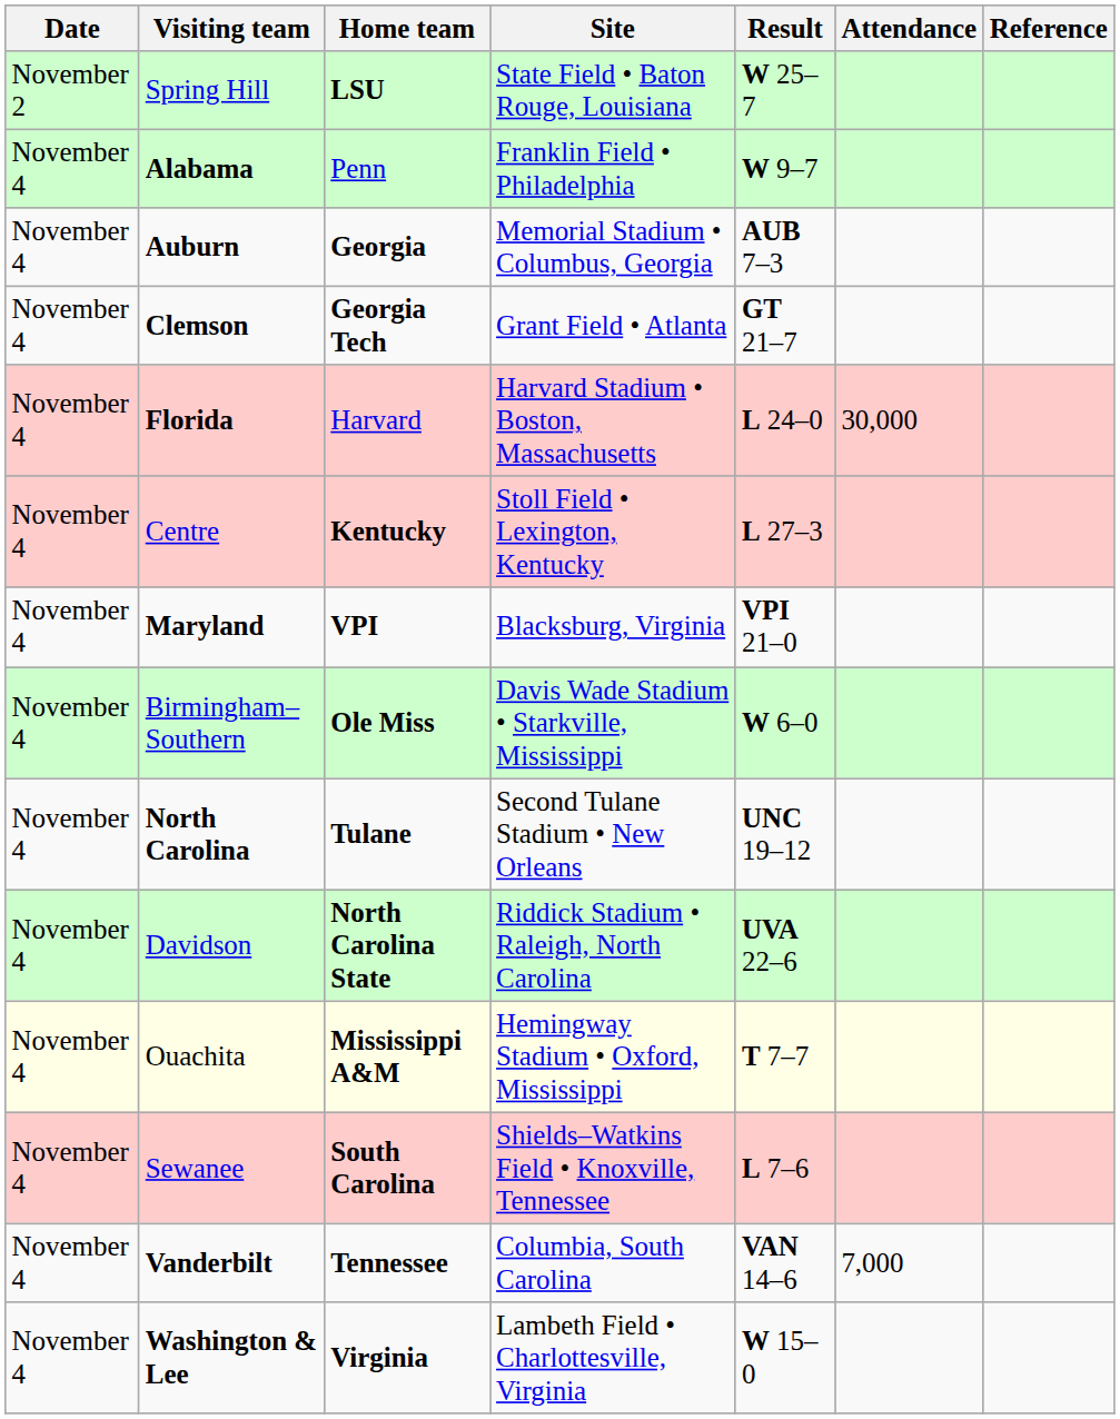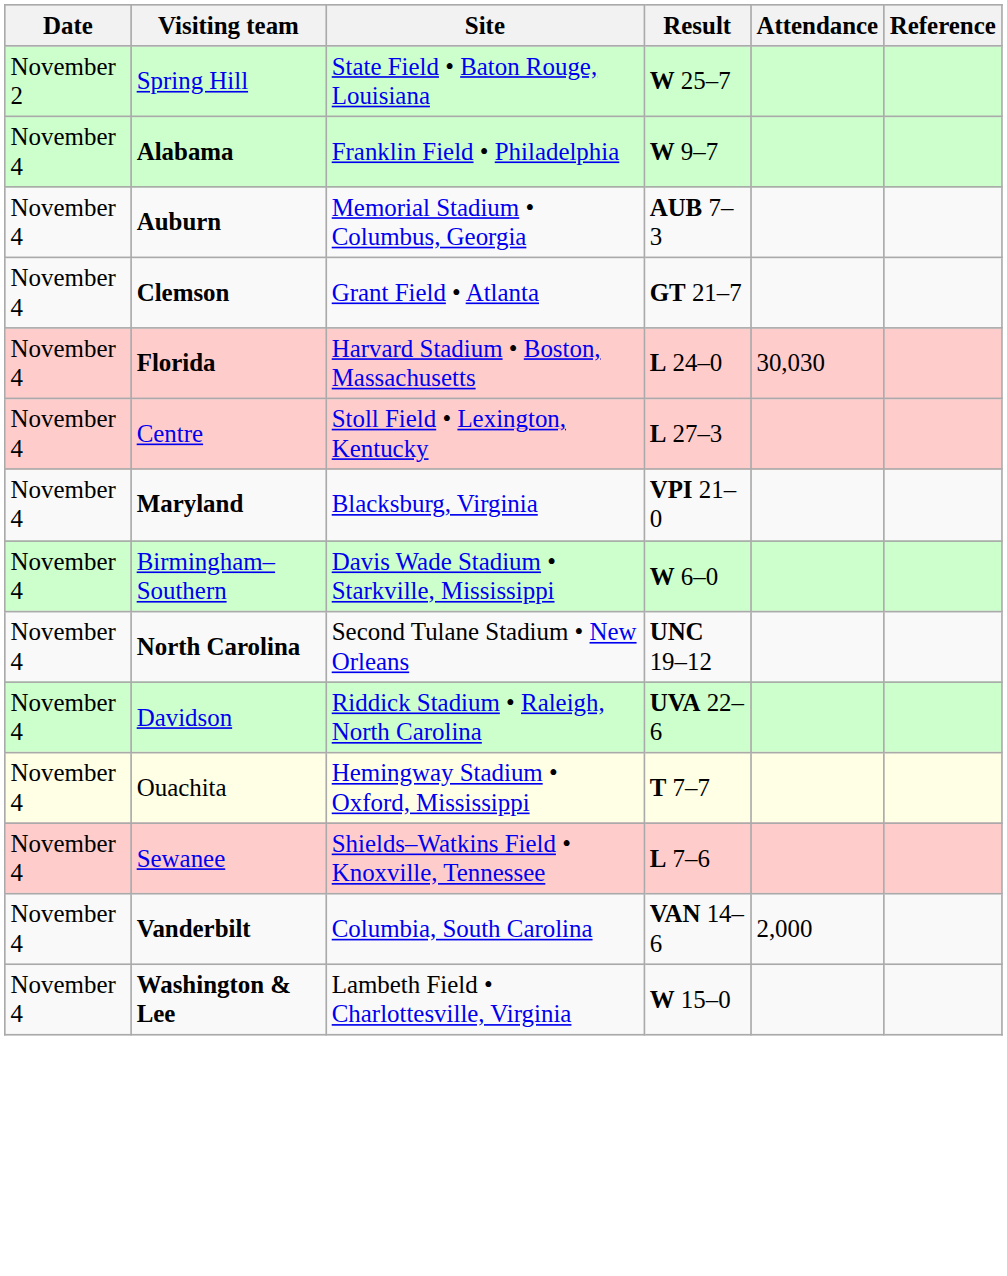 <table class="wikitable" style="font-size:95%;">
 <tr>
 <th>Date</th>
 <th>Visiting team</th>
-<th>Home team</th>
 <th>Site</th>
 <th>Result</th>
 <th>Attendance</th>
 <th class="unsortable">Reference</th>
 </tr>
 <tr bgcolor=ccffcc>
 <td>November 2</td>
 <td><a href='#'>Spring Hill</a></td>
-<td><strong>LSU</strong></td>
 <td><a href='#'>State Field</a> •  <a href='#'>Baton Rouge, Louisiana</a></td>
 <td><strong>W</strong> 25–7</td>
 <td></td>
 <td></td>
 </tr>
 <tr bgcolor=ccffcc>
 <td>November 4</td>
 <td><strong>Alabama</strong></td>
-<td><a href='#'>Penn</a></td>
 <td><a href='#'>Franklin Field</a> •  <a href='#'>Philadelphia</a></td>
 <td><strong>W</strong> 9–7</td>
 <td></td>
 <td></td>
 </tr>
 <tr bgcolor=>
 <td>November 4</td>
 <td><strong>Auburn</strong></td>
-<td><strong>Georgia</strong></td>
 <td><a href='#'>Memorial Stadium</a> • <a href='#'>Columbus, Georgia</a></td>
 <td><strong>AUB</strong> 7–3</td>
 <td></td>
 <td></td>
 </tr>
 <tr bgcolor=>
 <td>November 4</td>
 <td><strong>Clemson</strong></td>
-<td><strong>Georgia Tech</strong></td>
 <td><a href='#'>Grant Field</a> • <a href='#'>Atlanta</a></td>
 <td><strong>GT</strong> 21–7</td>
 <td></td>
 <td></td>
 </tr>
 <tr bgcolor=ffcccc>
 <td>November 4</td>
 <td><strong>Florida</strong></td>
-<td><a href='#'>Harvard</a></td>
 <td><a href='#'>Harvard Stadium</a> • <a href='#'>Boston, Massachusetts</a></td>
 <td><strong>L</strong> 24–0</td>
-<td>30,000</td>
+<td>30,030</td>
 <td></td>
 </tr>
 <tr bgcolor=ffcccc>
 <td>November 4</td>
 <td><a href='#'>Centre</a></td>
-<td><strong>Kentucky</strong></td>
 <td><a href='#'>Stoll Field</a> • <a href='#'>Lexington, Kentucky</a></td>
 <td><strong>L</strong> 27–3</td>
 <td></td>
 <td></td>
 </tr>
 <tr bgcolor=>
 <td>November 4</td>
 <td><strong>Maryland</strong></td>
-<td><strong>VPI</strong></td>
 <td><a href='#'>Blacksburg, Virginia</a></td>
 <td><strong>VPI</strong> 21–0</td>
 <td></td>
 <td></td>
 </tr>
 <tr bgcolor=ccffcc>
 <td>November 4</td>
 <td><a href='#'>Birmingham–Southern</a></td>
-<td><strong>Ole Miss</strong></td>
 <td><a href='#'>Davis Wade Stadium</a> • <a href='#'>Starkville, Mississippi</a></td>
 <td><strong>W</strong> 6–0</td>
 <td></td>
 <td></td>
 </tr>
 <tr bgcolor=>
 <td>November 4</td>
 <td><strong>North Carolina</strong></td>
-<td><strong>Tulane</strong></td>
 <td>Second Tulane Stadium • <a href='#'>New Orleans</a></td>
 <td><strong>UNC</strong> 19–12</td>
 <td></td>
 <td></td>
 </tr>
 <tr bgcolor=ccffcc>
 <td>November 4</td>
 <td><a href='#'>Davidson</a></td>
-<td><strong>North Carolina State</strong></td>
 <td><a href='#'>Riddick Stadium</a> • <a href='#'>Raleigh, North Carolina</a></td>
 <td><strong>UVA</strong> 22–6</td>
 <td></td>
 <td></td>
 </tr>
 <tr bgcolor=ffffe6>
 <td>November 4</td>
 <td>Ouachita</td>
-<td><strong>Mississippi A&M</strong></td>
 <td><a href='#'>Hemingway Stadium</a> • <a href='#'>Oxford, Mississippi</a></td>
 <td><strong>T</strong> 7–7</td>
 <td></td>
 <td></td>
 </tr>
 <tr bgcolor=ffcccc>
 <td>November 4</td>
 <td><a href='#'>Sewanee</a></td>
-<td><strong>South Carolina</strong></td>
 <td><a href='#'>Shields–Watkins Field</a> • <a href='#'>Knoxville, Tennessee</a></td>
 <td><strong>L</strong> 7–6</td>
 <td></td>
 <td></td>
 </tr>
 <tr bgcolor=>
 <td>November 4</td>
 <td><strong>Vanderbilt</strong></td>
-<td><strong>Tennessee</strong></td>
 <td><a href='#'>Columbia, South Carolina</a></td>
 <td><strong>VAN</strong> 14–6</td>
-<td>7,000</td>
+<td>2,000</td>
 <td></td>
 </tr>
 <tr bgcolor=>
 <td>November 4</td>
 <td><strong>Washington & Lee</strong></td>
-<td><strong>Virginia</strong></td>
 <td>Lambeth Field • <a href='#'>Charlottesville, Virginia</a></td>
 <td><strong>W</strong> 15–0</td>
 <td></td>
 <td></td>
 </tr>
 </table>
